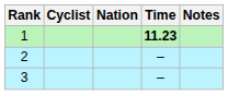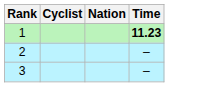 <table class="wikitable sortable" style="text-align:center">
 <tr>
 <th>Rank</th>
 <th>Cyclist</th>
 <th>Nation</th>
 <th>Time</th>
-<th>Notes</th>
 </tr>
 <tr bgcolor=bbf3bb>
 <td>1</td>
 <td align=left></td>
 <td align=left></td>
 <td><strong>11.23</strong></td>
-<td></td>
 </tr>
 <tr bgcolor=bbf3ff>
 <td>2</td>
 <td align=left></td>
 <td align=left></td>
 <td>–</td>
-<td></td>
 </tr>
 <tr bgcolor=bbf3ff>
 <td>3</td>
 <td align=left></td>
 <td align=left></td>
 <td>–</td>
-<td></td>
 </tr>
 </table>
